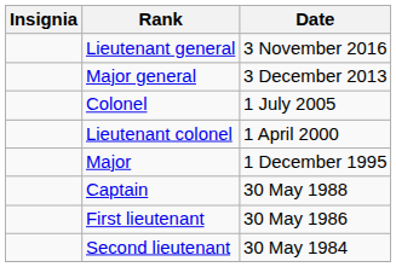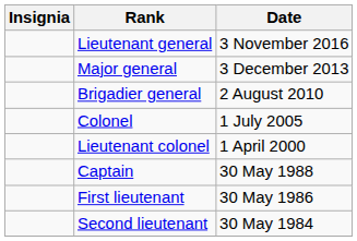 <table class="wikitable">
 <tr>
 <th>Insignia</th>
 <th>Rank</th>
 <th>Date</th>
 </tr>
 <tr>
 <td></td>
 <td><a href='#'>Lieutenant general</a></td>
 <td>3 November 2016</td>
 </tr>
 <tr>
 <td></td>
 <td><a href='#'>Major general</a></td>
 <td>3 December 2013</td>
 </tr>
 <tr>
 <td></td>
+<td><a href='#'>Brigadier general</a></td>
+<td>2 August 2010</td>
+</tr>
+<tr>
+<td></td>
 <td><a href='#'>Colonel</a></td>
 <td>1 July 2005</td>
 </tr>
 <tr>
 <td></td>
 <td><a href='#'>Lieutenant colonel</a></td>
 <td>1 April 2000</td>
-</tr>
-<tr>
-<td></td>
-<td><a href='#'>Major</a></td>
-<td>1 December 1995</td>
 </tr>
 <tr>
 <td></td>
 <td><a href='#'>Captain</a></td>
 <td>30 May 1988</td>
 </tr>
 <tr>
 <td></td>
 <td><a href='#'>First lieutenant</a></td>
 <td>30 May 1986</td>
 </tr>
 <tr>
 <td></td>
 <td><a href='#'>Second lieutenant</a></td>
 <td>30 May 1984</td>
 </tr>
 <tr>
 </tr>
 </table>
